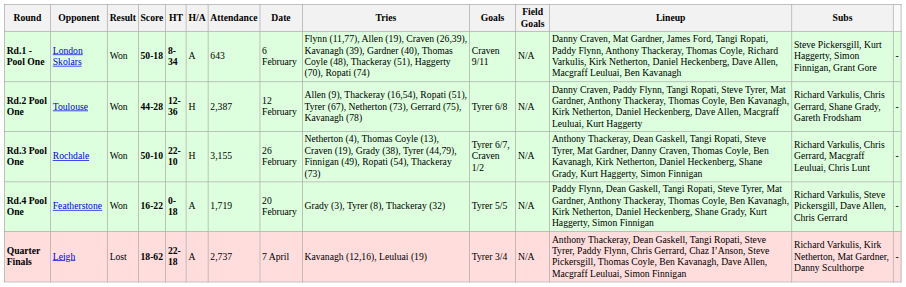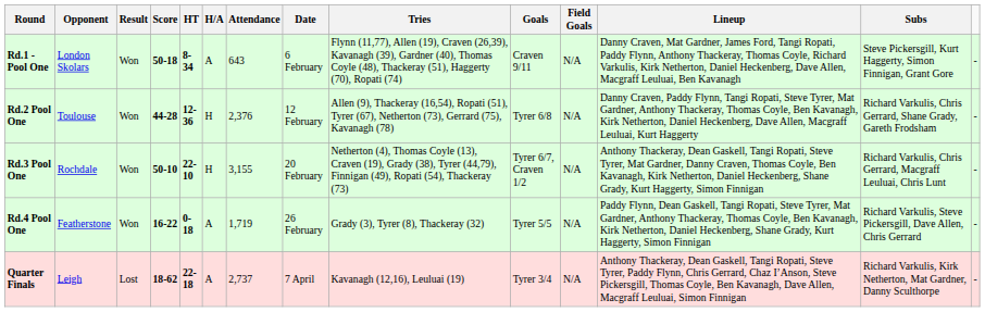 <table class="wikitable" style="font-size:85%;" width="100%">
 <tr>
 <th>Round</th>
 <th>Opponent</th>
 <th>Result</th>
 <th>Score</th>
 <th>HT</th>
 <th>H/A</th>
 <th>Attendance</th>
 <th>Date</th>
 <th>Tries</th>
 <th>Goals</th>
 <th>Field Goals</th>
 <th>Lineup</th>
 <th>Subs</th>
 </tr>
 <tr bgcolor="#ddffdd">
 <td><strong>Rd.1 - Pool One</strong></td>
 <td><a href='#'>London Skolars</a></td>
 <td>Won</td>
 <td><strong>50-18</strong></td>
 <td><strong>8-34</strong></td>
 <td>A</td>
 <td>643</td>
 <td>6 February</td>
 <td>Flynn (11,77), Allen (19), Craven (26,39), Kavanagh (39), Gardner (40), Thomas Coyle (48), Thackeray (51), Haggerty (70), Ropati (74)</td>
 <td>Craven 9/11</td>
 <td>N/A</td>
 <td>Danny Craven, Mat Gardner, James Ford, Tangi Ropati, Paddy Flynn, Anthony Thackeray, Thomas Coyle, Richard Varkulis, Kirk Netherton, Daniel Heckenberg, Dave Allen, Macgraff Leuluai, Ben Kavanagh</td>
 <td>Steve Pickersgill, Kurt Haggerty, Simon Finnigan, Grant Gore</td>
 <td>-</td>
 </tr>
 <tr bgcolor="#ddffdd">
 <td><strong>Rd.2 Pool One</strong></td>
 <td><a href='#'>Toulouse</a></td>
 <td>Won</td>
 <td><strong>44-28</strong></td>
 <td><strong>12-36</strong></td>
 <td>H</td>
-<td>2,387</td>
+<td>2,376</td>
 <td>12 February</td>
 <td>Allen (9), Thackeray (16,54), Ropati (51), Tyrer (67), Netherton (73), Gerrard (75), Kavanagh (78)</td>
 <td>Tyrer 6/8</td>
 <td>N/A</td>
 <td>Danny Craven, Paddy Flynn, Tangi Ropati, Steve Tyrer, Mat Gardner, Anthony Thackeray, Thomas Coyle, Ben Kavanagh, Kirk Netherton, Daniel Heckenberg, Dave Allen, Macgraff Leuluai, Kurt Haggerty</td>
 <td>Richard Varkulis, Chris Gerrard, Shane Grady, Gareth Frodsham</td>
 <td>-</td>
 </tr>
 <tr bgcolor="#ddffdd">
 <td><strong>Rd.3 Pool One</strong></td>
 <td><a href='#'>Rochdale</a></td>
 <td>Won</td>
 <td><strong>50-10</strong></td>
 <td><strong>22-10</strong></td>
 <td>H</td>
 <td>3,155</td>
-<td>26 February</td>
+<td>20 February</td>
 <td>Netherton (4), Thomas Coyle (13), Craven (19), Grady (38), Tyrer (44,79), Finnigan (49), Ropati (54), Thackeray (73)</td>
 <td>Tyrer 6/7, Craven 1/2</td>
 <td>N/A</td>
 <td>Anthony Thackeray, Dean Gaskell, Tangi Ropati, Steve Tyrer, Mat Gardner, Danny Craven, Thomas Coyle, Ben Kavanagh, Kirk Netherton, Daniel Heckenberg, Shane Grady, Kurt Haggerty, Simon Finnigan</td>
 <td>Richard Varkulis, Chris Gerrard, Macgraff Leuluai, Chris Lunt</td>
 <td>-</td>
 </tr>
 <tr bgcolor="#ddffdd">
 <td><strong>Rd.4 Pool One</strong></td>
 <td><a href='#'>Featherstone</a></td>
 <td>Won</td>
 <td><strong>16-22</strong></td>
 <td><strong>0-18</strong></td>
 <td>A</td>
 <td>1,719</td>
-<td>20 February</td>
+<td>26 February</td>
 <td>Grady (3), Tyrer (8), Thackeray (32)</td>
 <td>Tyrer 5/5</td>
 <td>N/A</td>
 <td>Paddy Flynn, Dean Gaskell, Tangi Ropati, Steve Tyrer, Mat Gardner, Anthony Thackeray, Thomas Coyle, Ben Kavanagh, Kirk Netherton, Daniel Heckenberg, Shane Grady, Kurt Haggerty, Simon Finnigan</td>
 <td>Richard Varkulis, Steve Pickersgill, Dave Allen, Chris Gerrard</td>
 <td>-</td>
 </tr>
 <tr bgcolor="#ffdddd">
 <td><strong>Quarter Finals</strong></td>
 <td><a href='#'>Leigh</a></td>
 <td>Lost</td>
 <td><strong>18-62</strong></td>
 <td><strong>22-18</strong></td>
 <td>A</td>
 <td>2,737</td>
 <td>7 April</td>
 <td>Kavanagh (12,16), Leuluai (19)</td>
 <td>Tyrer 3/4</td>
 <td>N/A</td>
 <td>Anthony Thackeray, Dean Gaskell, Tangi Ropati, Steve Tyrer, Paddy Flynn, Chris Gerrard, Chaz I’Anson, Steve Pickersgill, Thomas Coyle, Ben Kavanagh, Dave Allen, Macgraff Leuluai, Simon Finnigan</td>
 <td>Richard Varkulis, Kirk Netherton, Mat Gardner, Danny Sculthorpe</td>
 <td>-</td>
 </tr>
 </table>
